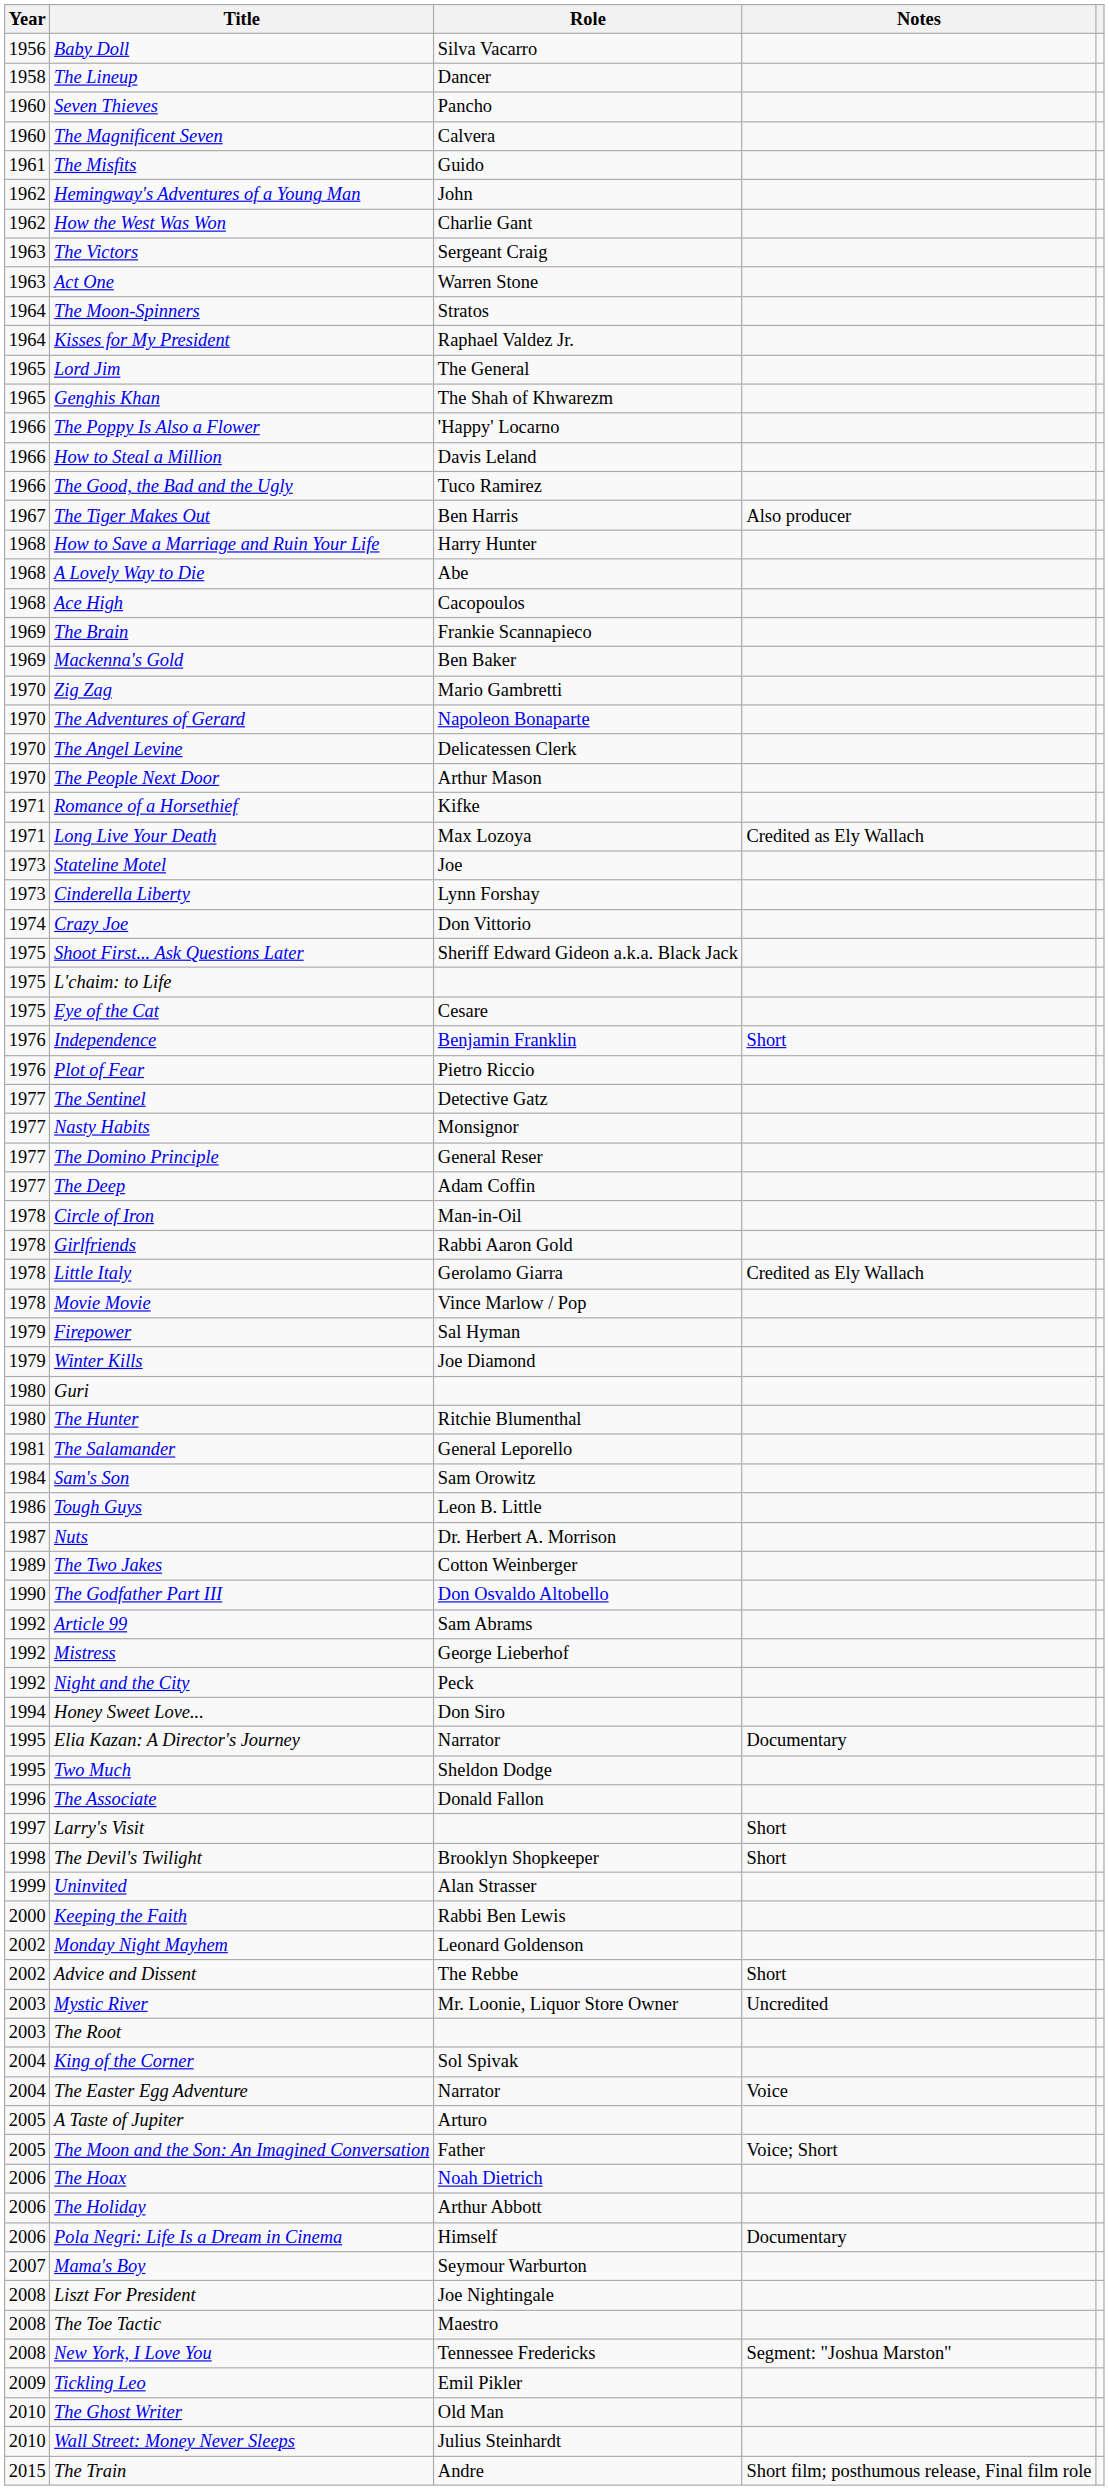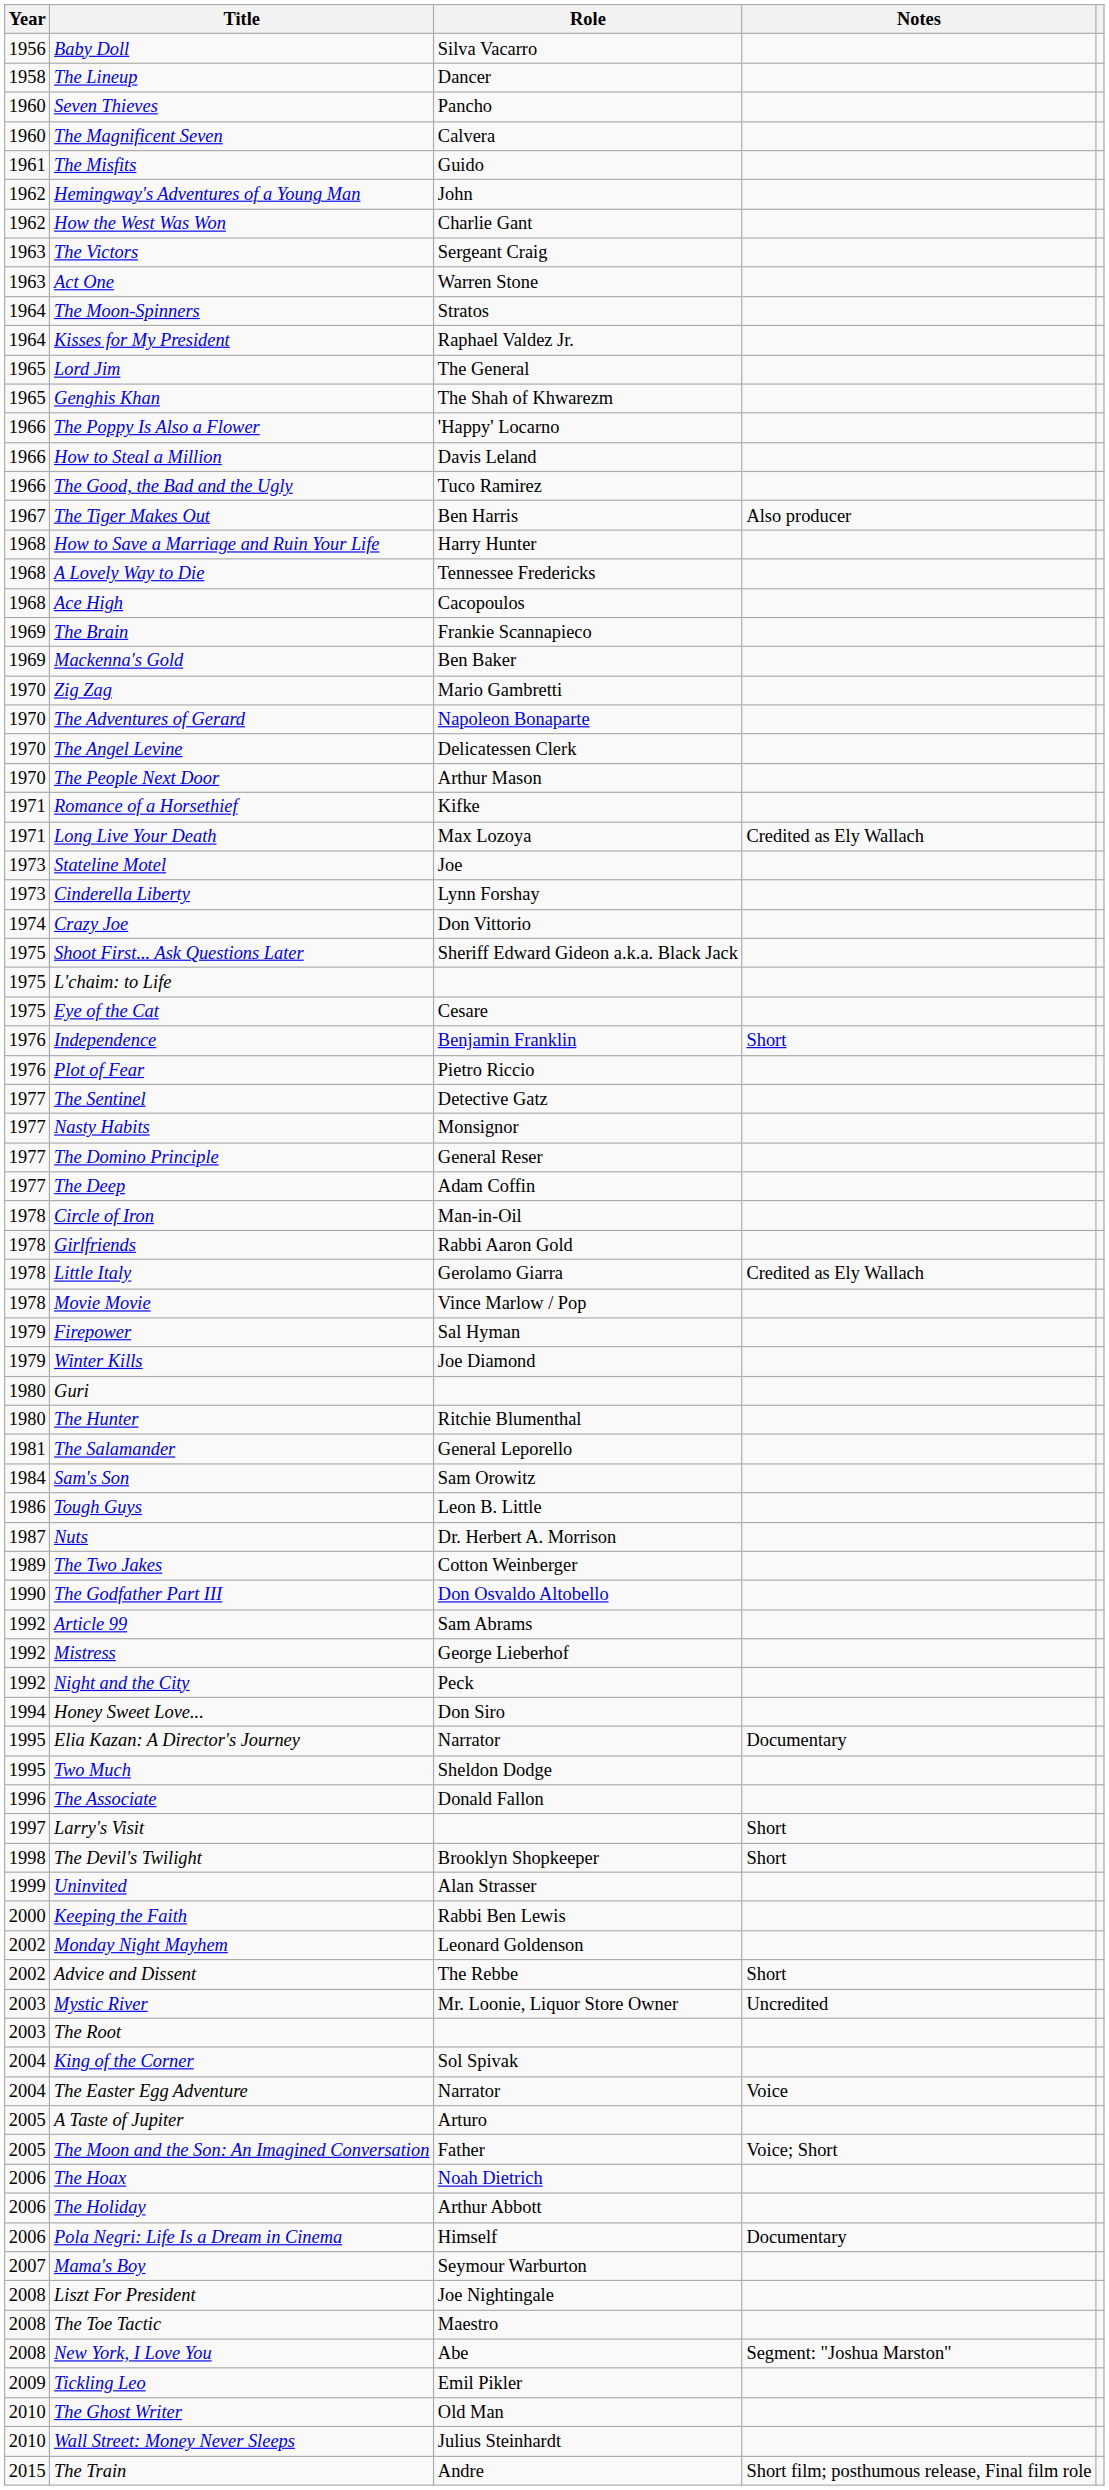 <table class="wikitable sortable">
 <tr>
 <th>Year</th>
 <th>Title</th>
 <th>Role</th>
 <th class=unsortable>Notes</th>
 <th class="unsortable"></th>
 </tr>
 <tr>
 <td>1956</td>
 <td><em><a href='#'>Baby Doll</a></em></td>
 <td>Silva Vacarro</td>
 <td></td>
 <td></td>
 </tr>
 <tr>
 <td>1958</td>
 <td><em><a href='#'>The Lineup</a></em></td>
 <td>Dancer</td>
 <td></td>
 <td></td>
 </tr>
 <tr>
 <td>1960</td>
 <td><em><a href='#'>Seven Thieves</a></em></td>
 <td>Pancho</td>
 <td></td>
 <td></td>
 </tr>
 <tr>
 <td>1960</td>
 <td><em><a href='#'>The Magnificent Seven</a></em></td>
 <td>Calvera</td>
 <td></td>
 <td></td>
 </tr>
 <tr>
 <td>1961</td>
 <td><em><a href='#'>The Misfits</a></em></td>
 <td>Guido</td>
 <td></td>
 <td></td>
 </tr>
 <tr>
 <td>1962</td>
 <td><em><a href='#'>Hemingway's Adventures of a Young Man</a></em></td>
 <td>John</td>
 <td></td>
 <td></td>
 </tr>
 <tr>
 <td>1962</td>
 <td><em><a href='#'>How the West Was Won</a></em></td>
 <td>Charlie Gant</td>
 <td></td>
 <td></td>
 </tr>
 <tr>
 <td>1963</td>
 <td><em><a href='#'>The Victors</a></em></td>
 <td>Sergeant Craig</td>
 <td></td>
 <td></td>
 </tr>
 <tr>
 <td>1963</td>
 <td><em><a href='#'>Act One</a></em></td>
 <td>Warren Stone</td>
 <td></td>
 <td></td>
 </tr>
 <tr>
 <td>1964</td>
 <td><em><a href='#'>The Moon-Spinners</a></em></td>
 <td>Stratos</td>
 <td></td>
 <td></td>
 </tr>
 <tr>
 <td>1964</td>
 <td><em><a href='#'>Kisses for My President</a></em></td>
 <td>Raphael Valdez Jr.</td>
 <td></td>
 <td></td>
 </tr>
 <tr>
 <td>1965</td>
 <td><em><a href='#'>Lord Jim</a></em></td>
 <td>The General</td>
 <td></td>
 <td></td>
 </tr>
 <tr>
 <td>1965</td>
 <td><em><a href='#'>Genghis Khan</a></em></td>
 <td>The Shah of Khwarezm</td>
 <td></td>
 <td></td>
 </tr>
 <tr>
 <td>1966</td>
 <td><em><a href='#'>The Poppy Is Also a Flower</a></em></td>
 <td>'Happy' Locarno</td>
 <td></td>
 <td></td>
 </tr>
 <tr>
 <td>1966</td>
 <td><em><a href='#'>How to Steal a Million</a></em></td>
 <td>Davis Leland</td>
 <td></td>
 <td></td>
 </tr>
 <tr>
 <td>1966</td>
 <td><em><a href='#'>The Good, the Bad and the Ugly</a></em></td>
 <td>Tuco Ramirez</td>
 <td></td>
 <td></td>
 </tr>
 <tr>
 <td>1967</td>
 <td><em><a href='#'>The Tiger Makes Out</a></em></td>
 <td>Ben Harris</td>
 <td>Also producer</td>
 <td></td>
 </tr>
 <tr>
 <td>1968</td>
 <td><em><a href='#'>How to Save a Marriage and Ruin Your Life</a></em></td>
 <td>Harry Hunter</td>
 <td></td>
 <td></td>
 </tr>
 <tr>
 <td>1968</td>
 <td><em><a href='#'>A Lovely Way to Die</a></em></td>
-<td>Abe</td>
+<td>Tennessee Fredericks</td>
 <td></td>
 <td></td>
 </tr>
 <tr>
 <td>1968</td>
 <td><em><a href='#'>Ace High</a></em></td>
 <td>Cacopoulos</td>
 <td></td>
 <td></td>
 </tr>
 <tr>
 <td>1969</td>
 <td><em><a href='#'>The Brain</a></em></td>
 <td>Frankie Scannapieco</td>
 <td></td>
 <td></td>
 </tr>
 <tr>
 <td>1969</td>
 <td><em><a href='#'>Mackenna's Gold</a></em></td>
 <td>Ben Baker</td>
 <td></td>
 <td></td>
 </tr>
 <tr>
 <td>1970</td>
 <td><em><a href='#'>Zig Zag</a></em></td>
 <td>Mario Gambretti</td>
 <td></td>
 <td></td>
 </tr>
 <tr>
 <td>1970</td>
 <td><em><a href='#'>The Adventures of Gerard</a></em></td>
 <td><a href='#'>Napoleon Bonaparte</a></td>
 <td></td>
 <td></td>
 </tr>
 <tr>
 <td>1970</td>
 <td><em><a href='#'>The Angel Levine</a></em></td>
 <td>Delicatessen Clerk</td>
 <td></td>
 <td></td>
 </tr>
 <tr>
 <td>1970</td>
 <td><em><a href='#'>The People Next Door</a></em></td>
 <td>Arthur Mason</td>
 <td></td>
 <td></td>
 </tr>
 <tr>
 <td>1971</td>
 <td><em><a href='#'>Romance of a Horsethief</a></em></td>
 <td>Kifke</td>
 <td></td>
 <td></td>
 </tr>
 <tr>
 <td>1971</td>
 <td><em><a href='#'>Long Live Your Death</a></em></td>
 <td>Max Lozoya</td>
 <td>Credited as Ely Wallach</td>
 <td></td>
 </tr>
 <tr>
 <td>1973</td>
 <td><em><a href='#'>Stateline Motel</a></em></td>
 <td>Joe</td>
 <td></td>
 <td></td>
 </tr>
 <tr>
 <td>1973</td>
 <td><em><a href='#'>Cinderella Liberty</a></em></td>
 <td>Lynn Forshay</td>
 <td></td>
 <td></td>
 </tr>
 <tr>
 <td>1974</td>
 <td><em><a href='#'>Crazy Joe</a></em></td>
 <td>Don Vittorio</td>
 <td></td>
 <td></td>
 </tr>
 <tr>
 <td>1975</td>
 <td><em><a href='#'>Shoot First... Ask Questions Later</a></em></td>
 <td>Sheriff Edward Gideon a.k.a. Black Jack</td>
 <td></td>
 <td></td>
 </tr>
 <tr>
 <td>1975</td>
 <td><em>L'chaim: to Life</em></td>
 <td></td>
 <td></td>
 <td></td>
 </tr>
 <tr>
 <td>1975</td>
 <td><em><a href='#'>Eye of the Cat</a></em></td>
 <td>Cesare</td>
 <td></td>
 <td></td>
 </tr>
 <tr>
 <td>1976</td>
 <td><em><a href='#'>Independence</a></em></td>
 <td><a href='#'>Benjamin Franklin</a></td>
 <td><a href='#'>Short</a></td>
 <td></td>
 </tr>
 <tr>
 <td>1976</td>
 <td><em><a href='#'>Plot of Fear</a></em></td>
 <td>Pietro Riccio</td>
 <td></td>
 <td></td>
 </tr>
 <tr>
 <td>1977</td>
 <td><em><a href='#'>The Sentinel</a></em></td>
 <td>Detective Gatz</td>
 <td></td>
 <td></td>
 </tr>
 <tr>
 <td>1977</td>
 <td><em><a href='#'>Nasty Habits</a></em></td>
 <td>Monsignor</td>
 <td></td>
 <td></td>
 </tr>
 <tr>
 <td>1977</td>
 <td><em><a href='#'>The Domino Principle</a></em></td>
 <td>General Reser</td>
 <td></td>
 <td></td>
 </tr>
 <tr>
 <td>1977</td>
 <td><em><a href='#'>The Deep</a></em></td>
 <td>Adam Coffin</td>
 <td></td>
 <td></td>
 </tr>
 <tr>
 <td>1978</td>
 <td><em><a href='#'>Circle of Iron</a></em></td>
 <td>Man-in-Oil</td>
 <td></td>
 <td></td>
 </tr>
 <tr>
 <td>1978</td>
 <td><em><a href='#'>Girlfriends</a></em></td>
 <td>Rabbi Aaron Gold</td>
 <td></td>
 <td></td>
 </tr>
 <tr>
 <td>1978</td>
 <td><em><a href='#'>Little Italy</a></em></td>
 <td>Gerolamo Giarra</td>
 <td>Credited as Ely Wallach</td>
 <td></td>
 </tr>
 <tr>
 <td>1978</td>
 <td><em><a href='#'>Movie Movie</a></em></td>
 <td>Vince Marlow / Pop</td>
 <td></td>
 <td></td>
 </tr>
 <tr>
 <td>1979</td>
 <td><em><a href='#'>Firepower</a></em></td>
 <td>Sal Hyman</td>
 <td></td>
 <td></td>
 </tr>
 <tr>
 <td>1979</td>
 <td><em><a href='#'>Winter Kills</a></em></td>
 <td>Joe Diamond</td>
 <td></td>
 <td></td>
 </tr>
 <tr>
 <td>1980</td>
 <td><em>Guri</em></td>
 <td></td>
 <td></td>
 <td></td>
 </tr>
 <tr>
 <td>1980</td>
 <td><em><a href='#'>The Hunter</a></em></td>
 <td>Ritchie Blumenthal</td>
 <td></td>
 <td></td>
 </tr>
 <tr>
 <td>1981</td>
 <td><em><a href='#'>The Salamander</a></em></td>
 <td>General Leporello</td>
 <td></td>
 <td></td>
 </tr>
 <tr>
 <td>1984</td>
 <td><em><a href='#'>Sam's Son</a></em></td>
 <td>Sam Orowitz</td>
 <td></td>
 <td></td>
 </tr>
 <tr>
 <td>1986</td>
 <td><em><a href='#'>Tough Guys</a></em></td>
 <td>Leon B. Little</td>
 <td></td>
 <td></td>
 </tr>
 <tr>
 <td>1987</td>
 <td><em><a href='#'>Nuts</a></em></td>
 <td>Dr. Herbert A. Morrison</td>
 <td></td>
 <td></td>
 </tr>
 <tr>
 <td>1989</td>
 <td><em><a href='#'>The Two Jakes</a></em></td>
 <td>Cotton Weinberger</td>
 <td></td>
 <td></td>
 </tr>
 <tr>
 <td>1990</td>
 <td><em><a href='#'>The Godfather Part III</a></em></td>
 <td><a href='#'>Don Osvaldo Altobello</a></td>
 <td></td>
 <td></td>
 </tr>
 <tr>
 <td>1992</td>
 <td><em><a href='#'>Article 99</a></em></td>
 <td>Sam Abrams</td>
 <td></td>
 <td></td>
 </tr>
 <tr>
 <td>1992</td>
 <td><em><a href='#'>Mistress</a></em></td>
 <td>George Lieberhof</td>
 <td></td>
 <td></td>
 </tr>
 <tr>
 <td>1992</td>
 <td><em><a href='#'>Night and the City</a></em></td>
 <td>Peck</td>
 <td></td>
 <td></td>
 </tr>
 <tr>
 <td>1994</td>
 <td><em>Honey Sweet Love...</em></td>
 <td>Don Siro</td>
 <td></td>
 <td></td>
 </tr>
 <tr>
 <td>1995</td>
 <td><em>Elia Kazan: A Director's Journey</em></td>
 <td>Narrator</td>
 <td>Documentary</td>
 <td></td>
 </tr>
 <tr>
 <td>1995</td>
 <td><em><a href='#'>Two Much</a></em></td>
 <td>Sheldon Dodge</td>
 <td></td>
 <td></td>
 </tr>
 <tr>
 <td>1996</td>
 <td><em><a href='#'>The Associate</a></em></td>
 <td>Donald Fallon</td>
 <td></td>
 <td></td>
 </tr>
 <tr>
 <td>1997</td>
 <td><em>Larry's Visit</em></td>
 <td></td>
 <td>Short</td>
 <td></td>
 </tr>
 <tr>
 <td>1998</td>
 <td><em>The Devil's Twilight</em></td>
 <td>Brooklyn Shopkeeper</td>
 <td>Short</td>
 <td></td>
 </tr>
 <tr>
 <td>1999</td>
 <td><em><a href='#'>Uninvited</a></em></td>
 <td>Alan Strasser</td>
 <td></td>
 <td></td>
 </tr>
 <tr>
 <td>2000</td>
 <td><em><a href='#'>Keeping the Faith</a></em></td>
 <td>Rabbi Ben Lewis</td>
 <td></td>
 <td></td>
 </tr>
 <tr>
 <td>2002</td>
 <td><em><a href='#'>Monday Night Mayhem</a></em></td>
 <td>Leonard Goldenson</td>
 <td></td>
 <td></td>
 </tr>
 <tr>
 <td>2002</td>
 <td><em>Advice and Dissent</em></td>
 <td>The Rebbe</td>
 <td>Short</td>
 <td></td>
 </tr>
 <tr>
 <td>2003</td>
 <td><em><a href='#'>Mystic River</a></em></td>
 <td>Mr. Loonie, Liquor Store Owner</td>
 <td>Uncredited</td>
 <td></td>
 </tr>
 <tr>
 <td>2003</td>
 <td><em>The Root</em></td>
 <td></td>
 <td></td>
 <td></td>
 </tr>
 <tr>
 <td>2004</td>
 <td><em><a href='#'>King of the Corner</a></em></td>
 <td>Sol Spivak</td>
 <td></td>
 <td></td>
 </tr>
 <tr>
 <td>2004</td>
 <td><em>The Easter Egg Adventure</em></td>
 <td>Narrator</td>
 <td>Voice</td>
 <td></td>
 </tr>
 <tr>
 <td>2005</td>
 <td><em>A Taste of Jupiter</em></td>
 <td>Arturo</td>
 <td></td>
 <td></td>
 </tr>
 <tr>
 <td>2005</td>
 <td><em><a href='#'>The Moon and the Son: An Imagined Conversation</a></em></td>
 <td>Father</td>
 <td>Voice; Short</td>
 <td></td>
 </tr>
 <tr>
 <td>2006</td>
 <td><em><a href='#'>The Hoax</a></em></td>
 <td><a href='#'>Noah Dietrich</a></td>
 <td></td>
 <td></td>
 </tr>
 <tr>
 <td>2006</td>
 <td><em><a href='#'>The Holiday</a></em></td>
 <td>Arthur Abbott</td>
 <td></td>
 <td></td>
 </tr>
 <tr>
 <td>2006</td>
 <td><em><a href='#'>Pola Negri: Life Is a Dream in Cinema</a></em></td>
 <td>Himself</td>
 <td>Documentary</td>
 <td></td>
 </tr>
 <tr>
 <td>2007</td>
 <td><em><a href='#'>Mama's Boy</a></em></td>
 <td>Seymour Warburton</td>
 <td></td>
 <td></td>
 </tr>
 <tr>
 <td>2008</td>
 <td><em>Liszt For President</em></td>
 <td>Joe Nightingale</td>
 <td></td>
 <td></td>
 </tr>
 <tr>
 <td>2008</td>
 <td><em>The Toe Tactic</em></td>
 <td>Maestro</td>
 <td></td>
 <td></td>
 </tr>
 <tr>
 <td>2008</td>
 <td><em><a href='#'>New York, I Love You</a></em></td>
-<td>Tennessee Fredericks</td>
+<td>Abe</td>
 <td>Segment: "Joshua Marston"</td>
 <td></td>
 </tr>
 <tr>
 <td>2009</td>
 <td><em><a href='#'>Tickling Leo</a></em></td>
 <td>Emil Pikler</td>
 <td></td>
 <td></td>
 </tr>
 <tr>
 <td>2010</td>
 <td><em><a href='#'>The Ghost Writer</a></em></td>
 <td>Old Man</td>
 <td></td>
 <td></td>
 </tr>
 <tr>
 <td>2010</td>
 <td><em><a href='#'>Wall Street: Money Never Sleeps</a></em></td>
 <td>Julius Steinhardt</td>
 <td></td>
 <td></td>
 </tr>
 <tr>
 <td>2015</td>
 <td><em>The Train</em></td>
 <td>Andre</td>
 <td>Short film; posthumous release, Final film role</td>
 <td></td>
 </tr>
 </table>
